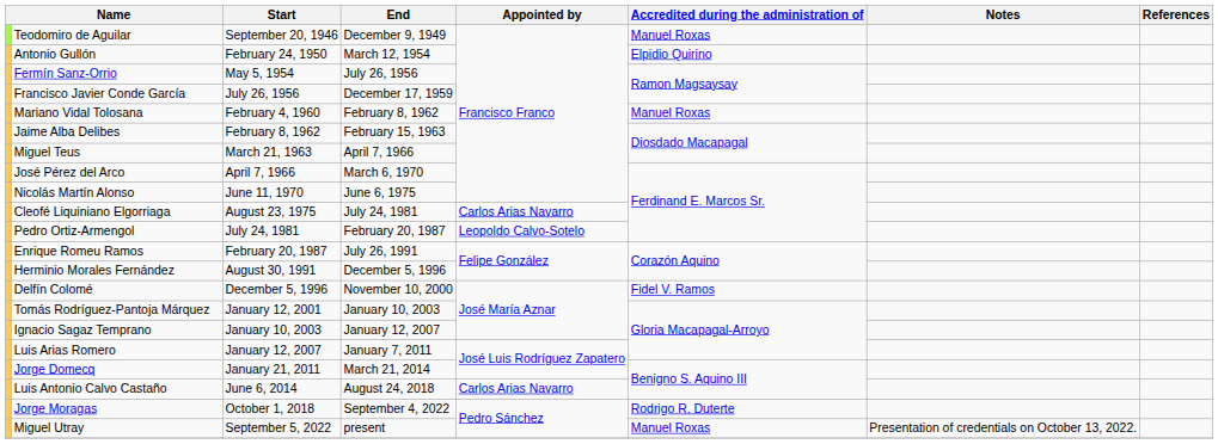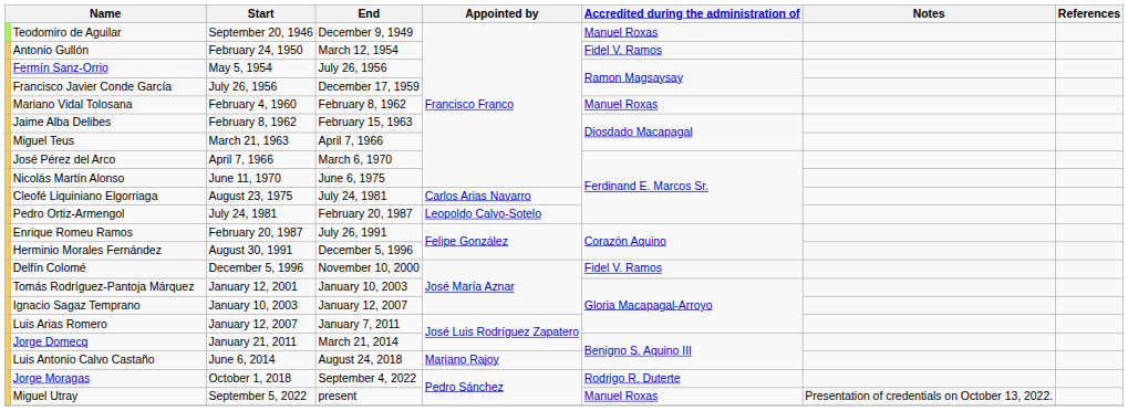 <table class="wikitable sortable">
 <tr>
 <th colspan=2 width=18%>Name</th>
 <th>Start</th>
 <th>End</th>
 <th>Appointed by</th>
 <th><a href='#'>Accredited during the administration of</a></th>
 <th>Notes</th>
 <th>References</th>
 </tr>
 <tr>
 <td bgcolor=#9EFD38></td>
 <td>Teodomiro de Aguilar</td>
 <td>September 20, 1946</td>
 <td>December 9, 1949</td>
 <td rowspan=9><a href='#'>Francisco Franco</a></td>
 <td><a href='#'>Manuel Roxas</a></td>
 <td></td>
 <td></td>
 </tr>
 <tr>
 <td bgcolor=#FFC94D></td>
 <td>Antonio Gullón</td>
 <td>February 24, 1950</td>
 <td>March 12, 1954</td>
-<td><a href='#'>Elpidio Quirino</a></td>
+<td><a href='#'>Fidel V. Ramos</a></td>
 <td></td>
 <td></td>
 </tr>
 <tr>
 <td bgcolor=#FFC94D></td>
 <td><a href='#'>Fermín Sanz-Orrio</a></td>
 <td>May 5, 1954</td>
 <td>July 26, 1956</td>
 <td rowspan=2><a href='#'>Ramon Magsaysay</a></td>
 <td></td>
 <td></td>
 </tr>
 <tr>
 <td bgcolor=#FFC94D></td>
 <td>Francisco Javier Conde García</td>
 <td>July 26, 1956</td>
 <td>December 17, 1959</td>
 <td></td>
 <td></td>
 </tr>
 <tr>
 <td bgcolor=#FFC94D></td>
 <td>Mariano Vidal Tolosana</td>
 <td>February 4, 1960</td>
 <td>February 8, 1962</td>
 <td><a href='#'>Manuel Roxas</a></td>
 <td></td>
 <td></td>
 </tr>
 <tr>
 <td bgcolor=#FFC94D></td>
 <td>Jaime Alba Delibes</td>
 <td>February 8, 1962</td>
 <td>February 15, 1963</td>
 <td rowspan=2><a href='#'>Diosdado Macapagal</a></td>
 <td></td>
 <td></td>
 </tr>
 <tr>
 <td bgcolor=#FFC94D></td>
 <td>Miguel Teus</td>
 <td>March 21, 1963</td>
 <td>April 7, 1966</td>
 <td></td>
 <td></td>
 </tr>
 <tr>
 <td bgcolor=#FFC94D></td>
 <td>José Pérez del Arco</td>
 <td>April 7, 1966</td>
 <td>March 6, 1970</td>
 <td rowspan=4><a href='#'>Ferdinand E. Marcos Sr.</a></td>
 <td></td>
 <td></td>
 </tr>
 <tr>
 <td bgcolor=#FFC94D></td>
 <td>Nicolás Martín Alonso</td>
 <td>June 11, 1970</td>
 <td>June 6, 1975</td>
 <td></td>
 <td></td>
 </tr>
 <tr>
 <td bgcolor=#FFC94D></td>
 <td>Cleofé Liquiniano Elgorriaga</td>
 <td>August 23, 1975</td>
 <td>July 24, 1981</td>
 <td><a href='#'>Carlos Arias Navarro</a></td>
 <td></td>
 <td></td>
 </tr>
 <tr>
 <td bgcolor=#FFC94D></td>
 <td>Pedro Ortiz-Armengol</td>
 <td>July 24, 1981</td>
 <td>February 20, 1987</td>
 <td><a href='#'>Leopoldo Calvo-Sotelo</a></td>
 <td></td>
 <td></td>
 </tr>
 <tr>
 <td bgcolor=#FFC94D></td>
 <td>Enrique Romeu Ramos</td>
 <td>February 20, 1987</td>
 <td>July 26, 1991</td>
 <td rowspan=2><a href='#'>Felipe González</a></td>
 <td rowspan=2><a href='#'>Corazón Aquino</a></td>
 <td></td>
 <td></td>
 </tr>
 <tr>
 <td bgcolor=#FFC94D></td>
 <td>Herminio Morales Fernández</td>
 <td>August 30, 1991</td>
 <td>December 5, 1996</td>
 <td></td>
 <td></td>
 </tr>
 <tr>
 <td bgcolor=#FFC94D></td>
 <td>Delfín Colomé</td>
 <td>December 5, 1996</td>
 <td>November 10, 2000</td>
 <td rowspan=3><a href='#'>José María Aznar</a></td>
 <td><a href='#'>Fidel V. Ramos</a></td>
 <td></td>
 <td></td>
 </tr>
 <tr>
 <td bgcolor=#FFC94D></td>
 <td>Tomás Rodríguez-Pantoja Márquez</td>
 <td>January 12, 2001</td>
 <td>January 10, 2003</td>
 <td rowspan=3><a href='#'>Gloria Macapagal-Arroyo</a></td>
 <td></td>
 <td></td>
 </tr>
 <tr>
 <td bgcolor=#FFC94D></td>
 <td>Ignacio Sagaz Temprano</td>
 <td>January 10, 2003</td>
 <td>January 12, 2007</td>
 <td></td>
 <td></td>
 </tr>
 <tr>
 <td bgcolor=#FFC94D></td>
 <td>Luis Arias Romero</td>
 <td>January 12, 2007</td>
 <td>January 7, 2011</td>
 <td rowspan=2><a href='#'>José Luis Rodríguez Zapatero</a></td>
 <td></td>
 <td></td>
 </tr>
 <tr>
 <td bgcolor=#FFC94D></td>
 <td><a href='#'>Jorge Domecq</a></td>
 <td>January 21, 2011</td>
 <td>March 21, 2014</td>
 <td rowspan=2><a href='#'>Benigno S. Aquino III</a></td>
 <td></td>
 <td></td>
 </tr>
 <tr>
 <td bgcolor=#FFC94D></td>
 <td>Luis Antonio Calvo Castaño</td>
 <td>June 6, 2014</td>
 <td>August 24, 2018</td>
-<td><a href='#'>Carlos Arias Navarro</a></td>
+<td><a href='#'>Mariano Rajoy</a></td>
 <td></td>
 <td></td>
 </tr>
 <tr>
 <td bgcolor=#FFC94D></td>
 <td><a href='#'>Jorge Moragas</a></td>
 <td>October 1, 2018</td>
 <td>September 4, 2022</td>
 <td rowspan=2><a href='#'>Pedro Sánchez</a></td>
 <td><a href='#'>Rodrigo R. Duterte</a></td>
 <td></td>
 <td></td>
 </tr>
 <tr>
 <td bgcolor=#FFC94D></td>
 <td>Miguel Utray</td>
 <td>September 5, 2022</td>
 <td>present</td>
 <td><a href='#'>Manuel Roxas</a></td>
 <td>Presentation of credentials on October 13, 2022.</td>
 <td></td>
 </tr>
 <tr>
 </tr>
 </table>
